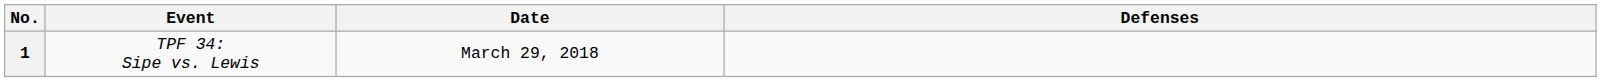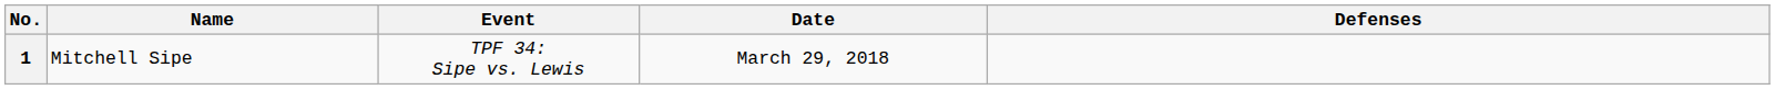 <table class="wikitable" width=100%>
 <tr>
 <th width=1%>No.</th>
+<th width=19%>Name</th>
 <th width=15%>Event</th>
 <th width=20%>Date</th>
 <th width=45%>Defenses</th>
 </tr>
 <tr>
 <th>1</th>
+<td align=left> Mitchell Sipe<br></td>
 <td align=center><em>TPF 34: </em><br><em>Sipe vs. Lewis</em><br></td>
 <td align=center>March 29, 2018</td>
 <td></td>
 </tr>
 </table>
